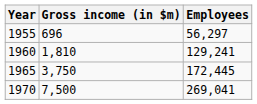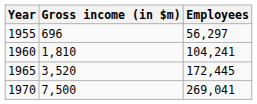 <table class="wikitable" style="float: right;">
 <tr>
 <th>Year</th>
 <th>Gross income (in $m)</th>
 <th>Employees</th>
 </tr>
 <tr>
 <td>1955</td>
 <td>696</td>
 <td>56,297</td>
 </tr>
 <tr>
 <td>1960</td>
 <td>1,810</td>
-<td>129,241</td>
+<td>104,241</td>
 </tr>
 <tr>
 <td>1965</td>
-<td>3,750</td>
+<td>3,520</td>
 <td>172,445</td>
 </tr>
 <tr>
 <td>1970</td>
 <td>7,500</td>
 <td>269,041</td>
 </tr>
 </table>
